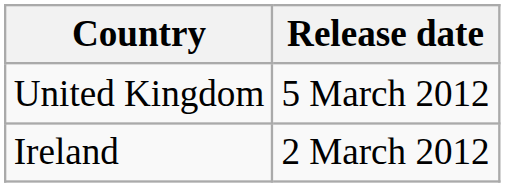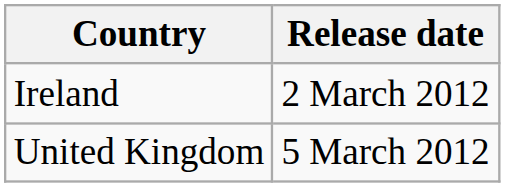 <table class="wikitable">
 <tr>
 <th>Country</th>
 <th>Release date</th>
 </tr>
 <tr>
+<td>Ireland</td>
+<td>2 March 2012</td>
+</tr>
+<tr>
 <td>United Kingdom</td>
 <td>5 March 2012</td>
 </tr>
-<tr>
-<td>Ireland</td>
-<td>2 March 2012</td>
-</tr>
 </table>
